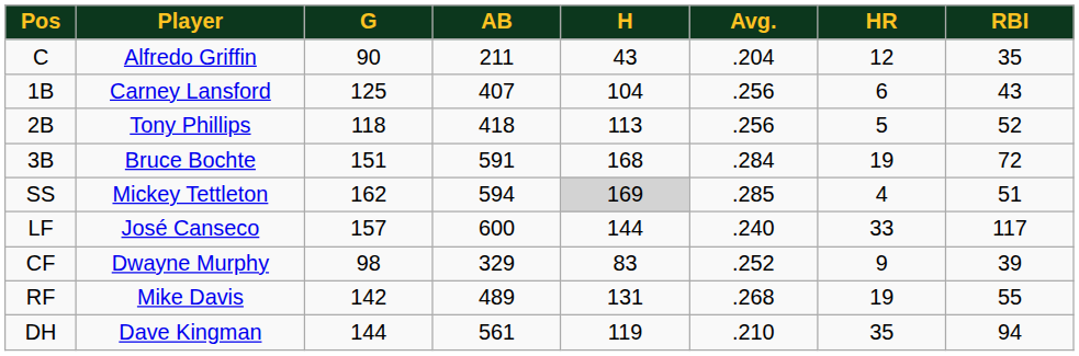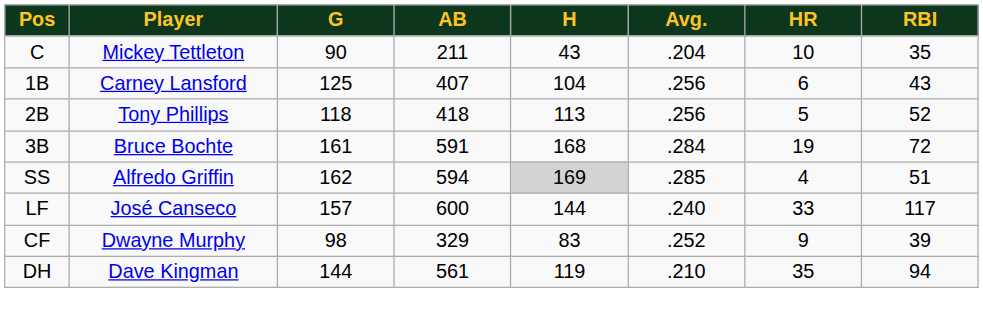 <table class="wikitable sortable">
 <tr>
 <th style="background:#0c371d; color:#ffc322; width:5%;">Pos</th>
 <th style="background:#0c371d; color:#ffc322; width:16%;">Player</th>
 <th style="background:#0c371d; color:#ffc322; width:9%;">G</th>
 <th style="background:#0c371d; color:#ffc322; width:9%;">AB</th>
 <th style="background:#0c371d; color:#ffc322; width:9%;">H</th>
 <th style="background:#0c371d; color:#ffc322; width:9%;">Avg.</th>
 <th style="background:#0c371d; color:#ffc322; width:9%;">HR</th>
 <th style="background:#0c371d; color:#ffc322; width:9%;">RBI</th>
 </tr>
 <tr style="text-align:center;">
 <td>C</td>
-<td><a href='#'>Alfredo Griffin</a></td>
+<td><a href='#'>Mickey Tettleton</a></td>
 <td>90</td>
 <td>211</td>
 <td>43</td>
 <td>.204</td>
-<td>12</td>
+<td>10</td>
 <td>35</td>
 </tr>
 <tr style="text-align:center;">
 <td>1B</td>
 <td><a href='#'>Carney Lansford</a></td>
 <td>125</td>
 <td>407</td>
 <td>104</td>
 <td>.256</td>
 <td>6</td>
 <td>43</td>
 </tr>
 <tr style="text-align:center;">
 <td>2B</td>
 <td><a href='#'>Tony Phillips</a></td>
 <td>118</td>
 <td>418</td>
 <td>113</td>
 <td>.256</td>
 <td>5</td>
 <td>52</td>
 </tr>
 <tr style="text-align:center;">
 <td>3B</td>
 <td><a href='#'>Bruce Bochte</a></td>
-<td>151</td>
+<td>161</td>
 <td>591</td>
 <td>168</td>
 <td>.284</td>
 <td>19</td>
 <td>72</td>
 </tr>
 <tr style="text-align:center;">
 <td>SS</td>
-<td><a href='#'>Mickey Tettleton</a></td>
+<td><a href='#'>Alfredo Griffin</a></td>
 <td>162</td>
 <td>594</td>
 <td style="background: lightgrey;">169</td>
 <td>.285</td>
 <td>4</td>
 <td>51</td>
 </tr>
 <tr style="text-align:center;">
 <td>LF</td>
 <td><a href='#'>José Canseco</a></td>
 <td>157</td>
 <td>600</td>
 <td>144</td>
 <td>.240</td>
 <td>33</td>
 <td>117</td>
 </tr>
 <tr style="text-align:center;">
 <td>CF</td>
 <td><a href='#'>Dwayne Murphy</a></td>
 <td>98</td>
 <td>329</td>
 <td>83</td>
 <td>.252</td>
 <td>9</td>
 <td>39</td>
 </tr>
 <tr style="text-align:center;">
-<td>RF</td>
-<td><a href='#'>Mike Davis</a></td>
-<td>142</td>
-<td>489</td>
-<td>131</td>
-<td>.268</td>
-<td>19</td>
-<td>55</td>
-</tr>
-<tr style="text-align:center;">
 <td>DH</td>
 <td><a href='#'>Dave Kingman</a></td>
 <td>144</td>
 <td>561</td>
 <td>119</td>
 <td>.210</td>
 <td>35</td>
 <td>94</td>
 </tr>
 </table>
